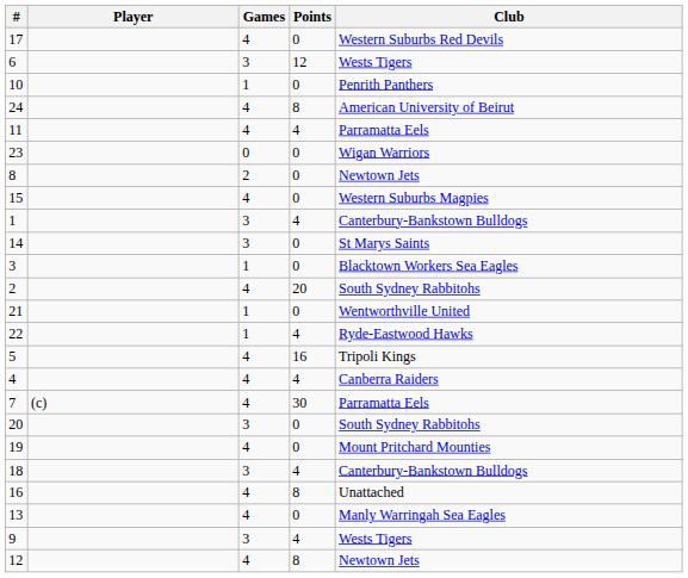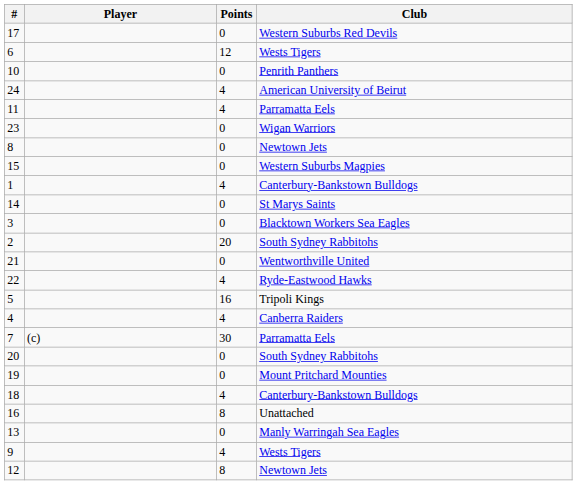 <table class="wikitable sortable" style="width:60%;text-align:left">
 <tr>
 <th width=2%>#</th>
 <th width=28%>Player</th>
-<th width=2%>Games</th>
 <th width=2%>Points</th>
 <th width=46%>Club</th>
 </tr>
 <tr>
 <td>17</td>
 <td></td>
-<td>4</td>
 <td>0</td>
 <td> <a href='#'>Western Suburbs Red Devils</a></td>
 </tr>
 <tr>
 <td>6</td>
 <td></td>
-<td>3</td>
 <td>12</td>
 <td> <a href='#'>Wests Tigers</a></td>
 </tr>
 <tr>
 <td>10</td>
 <td></td>
-<td>1</td>
 <td>0</td>
 <td> <a href='#'>Penrith Panthers</a></td>
 </tr>
 <tr>
 <td>24</td>
 <td></td>
 <td>4</td>
-<td>8</td>
 <td> <a href='#'>American University of Beirut</a></td>
 </tr>
 <tr>
 <td>11</td>
 <td></td>
-<td>4</td>
 <td>4</td>
 <td> <a href='#'>Parramatta Eels</a></td>
 </tr>
 <tr>
 <td>23</td>
 <td></td>
 <td>0</td>
-<td>0</td>
 <td> <a href='#'>Wigan Warriors</a></td>
 </tr>
 <tr>
 <td>8</td>
 <td></td>
-<td>2</td>
 <td>0</td>
 <td> <a href='#'>Newtown Jets</a></td>
 </tr>
 <tr>
 <td>15</td>
 <td></td>
-<td>4</td>
 <td>0</td>
 <td> <a href='#'>Western Suburbs Magpies</a></td>
 </tr>
 <tr>
 <td>1</td>
 <td></td>
-<td>3</td>
 <td>4</td>
 <td> <a href='#'>Canterbury-Bankstown Bulldogs</a></td>
 </tr>
 <tr>
 <td>14</td>
 <td></td>
-<td>3</td>
 <td>0</td>
 <td> <a href='#'>St Marys Saints</a></td>
 </tr>
 <tr>
 <td>3</td>
 <td></td>
-<td>1</td>
 <td>0</td>
 <td> <a href='#'>Blacktown Workers Sea Eagles</a></td>
 </tr>
 <tr>
 <td>2</td>
 <td></td>
-<td>4</td>
 <td>20</td>
 <td> <a href='#'>South Sydney Rabbitohs</a></td>
 </tr>
 <tr>
 <td>21</td>
 <td></td>
-<td>1</td>
 <td>0</td>
 <td> <a href='#'>Wentworthville United</a></td>
 </tr>
 <tr>
 <td>22</td>
 <td></td>
-<td>1</td>
 <td>4</td>
 <td> <a href='#'>Ryde-Eastwood Hawks</a></td>
 </tr>
 <tr>
 <td>5</td>
 <td></td>
-<td>4</td>
 <td>16</td>
 <td> Tripoli Kings</td>
 </tr>
 <tr>
 <td>4</td>
 <td></td>
 <td>4</td>
-<td>4</td>
 <td> <a href='#'>Canberra Raiders</a></td>
 </tr>
 <tr>
 <td>7</td>
 <td> (c)</td>
-<td>4</td>
 <td>30</td>
 <td> <a href='#'>Parramatta Eels</a></td>
 </tr>
 <tr>
 <td>20</td>
 <td></td>
-<td>3</td>
 <td>0</td>
 <td> <a href='#'>South Sydney Rabbitohs</a></td>
 </tr>
 <tr>
 <td>19</td>
 <td></td>
-<td>4</td>
 <td>0</td>
 <td> <a href='#'>Mount Pritchard Mounties</a></td>
 </tr>
 <tr>
 <td>18</td>
 <td></td>
-<td>3</td>
 <td>4</td>
 <td> <a href='#'>Canterbury-Bankstown Bulldogs</a></td>
 </tr>
 <tr>
 <td>16</td>
 <td></td>
-<td>4</td>
 <td>8</td>
 <td>Unattached</td>
 </tr>
 <tr>
 <td>13</td>
 <td></td>
-<td>4</td>
 <td>0</td>
 <td> <a href='#'>Manly Warringah Sea Eagles</a></td>
 </tr>
 <tr>
 <td>9</td>
 <td></td>
-<td>3</td>
 <td>4</td>
 <td> <a href='#'>Wests Tigers</a></td>
 </tr>
 <tr>
 <td>12</td>
 <td></td>
-<td>4</td>
 <td>8</td>
 <td> <a href='#'>Newtown Jets</a></td>
 </tr>
 </table>
